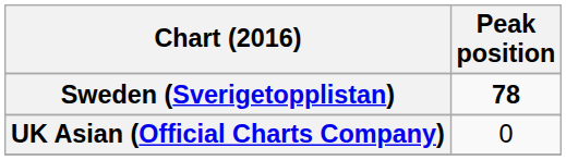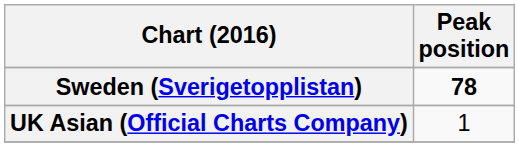 <table class="wikitable sortable plainrowheaders" style="text-align:center">
 <tr>
 <th scope="col">Chart (2016)</th>
 <th scope="col">Peak<br> position</th>
 </tr>
 <tr>
 </tr>
 <tr>
 </tr>
 <tr>
 </tr>
 <tr>
 </tr>
 <tr>
 </tr>
 <tr>
 </tr>
 <tr>
 </tr>
 <tr>
 </tr>
 <tr>
 </tr>
 <tr>
 <th scope="row">Sweden (<a href='#'>Sverigetopplistan</a>)</th>
 <td><strong>78</strong></td>
 </tr>
 <tr>
 </tr>
 <tr>
 </tr>
 <tr>
 <th scope="row">UK Asian (<a href='#'>Official Charts Company</a>)</th>
-<td>0</td>
+<td>1</td>
 </tr>
 <tr>
 </tr>
 </table>
